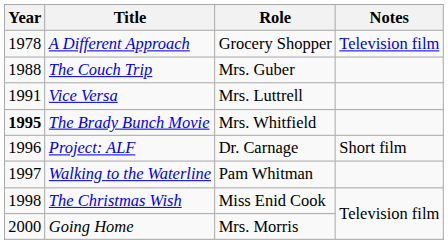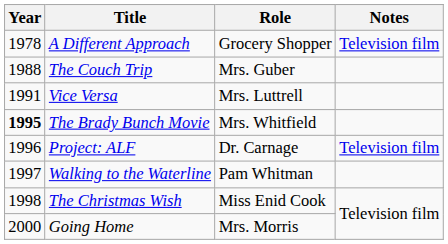 <table class="wikitable sortable">
 <tr>
 <th>Year</th>
 <th>Title</th>
 <th>Role</th>
 <th class="unsortable">Notes</th>
 </tr>
 <tr>
 <td>1978</td>
 <td><em><a href='#'>A Different Approach</a></em></td>
 <td>Grocery Shopper</td>
 <td><a href='#'>Television film</a></td>
 </tr>
 <tr>
 <td>1988</td>
 <td><em><a href='#'>The Couch Trip</a></em></td>
 <td>Mrs. Guber</td>
 <td></td>
 </tr>
 <tr>
 <td>1991</td>
 <td><em><a href='#'>Vice Versa</a></em></td>
 <td>Mrs. Luttrell</td>
 <td></td>
 </tr>
 <tr>
 <td><strong>1995</strong></td>
 <td><em><a href='#'>The Brady Bunch Movie</a></em></td>
 <td>Mrs. Whitfield</td>
 <td></td>
 </tr>
 <tr>
 <td>1996</td>
 <td><em><a href='#'>Project: ALF</a></em></td>
 <td>Dr. Carnage</td>
-<td>Short film</td>
+<td><a href='#'>Television film</a></td>
 </tr>
 <tr>
 <td>1997</td>
 <td><em><a href='#'>Walking to the Waterline</a></em></td>
 <td>Pam Whitman</td>
 <td></td>
 </tr>
 <tr>
 <td>1998</td>
 <td><em><a href='#'>The Christmas Wish</a></em></td>
 <td>Miss Enid Cook</td>
 <td rowspan=2>Television film</td>
 </tr>
 <tr>
 <td>2000</td>
 <td><em>Going Home</em></td>
 <td>Mrs. Morris</td>
 </tr>
 </table>
